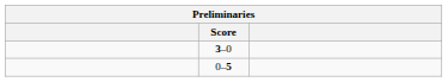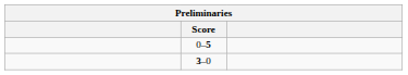 <table class="wikitable" style="text-align: center; font-size:90% ">
 <tr>
 <th colspan="3">Preliminaries</th>
 </tr>
 <tr>
 <th align=right width=250></th>
 <th width=60>Score</th>
 <th align=left width=250></th>
 </tr>
 <tr>
+<td align="left"></td>
+<td>0–<strong>5</strong></td>
+<td align="left"><strong></strong></td>
+</tr>
+<tr>
 <td align="left"><strong></strong></td>
 <td><strong>3</strong>–0</td>
 <td align="left"></td>
 </tr>
-<tr>
-<td align="left"></td>
-<td>0–<strong>5</strong></td>
-<td align="left"><strong></strong></td>
-</tr>
 </table>
